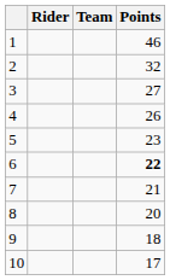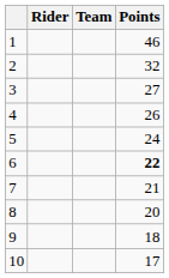 <table class="wikitable">
 <tr>
 <th></th>
 <th>Rider</th>
 <th>Team</th>
 <th>Points</th>
 </tr>
 <tr>
 <td>1</td>
 <td> </td>
 <td></td>
 <td style="text-align:right;">46</td>
 </tr>
 <tr>
 <td>2</td>
 <td> </td>
 <td></td>
 <td style="text-align:right;">32</td>
 </tr>
 <tr>
 <td>3</td>
 <td></td>
 <td></td>
 <td style="text-align:right;">27</td>
 </tr>
 <tr>
 <td>4</td>
 <td></td>
 <td></td>
 <td style="text-align:right;">26</td>
 </tr>
 <tr>
 <td>5</td>
 <td></td>
 <td></td>
-<td style="text-align:right;">23</td>
+<td style="text-align:right;">24</td>
 </tr>
 <tr>
 <td>6</td>
 <td></td>
 <td></td>
 <td style="text-align:right;"><strong>22</strong></td>
 </tr>
 <tr>
 <td>7</td>
 <td></td>
 <td></td>
 <td style="text-align:right;">21</td>
 </tr>
 <tr>
 <td>8</td>
 <td></td>
 <td></td>
 <td style="text-align:right;">20</td>
 </tr>
 <tr>
 <td>9</td>
 <td></td>
 <td></td>
 <td style="text-align:right;">18</td>
 </tr>
 <tr>
 <td>10</td>
 <td></td>
 <td></td>
 <td style="text-align:right;">17</td>
 </tr>
 </table>
